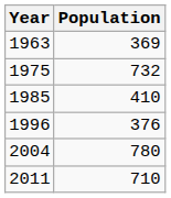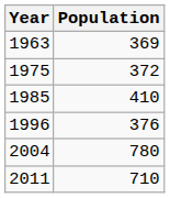 <table class="wikitable" style="line-height:1.1em;">
 <tr>
 <th>Year</th>
 <th>Population</th>
 </tr>
 <tr align="right">
 <td>1963</td>
 <td>369</td>
 </tr>
 <tr align="right">
 <td>1975</td>
-<td>732</td>
+<td>372</td>
 </tr>
 <tr align="right">
 <td>1985</td>
 <td>410</td>
 </tr>
 <tr align="right">
 <td>1996</td>
 <td>376</td>
 </tr>
 <tr align="right">
 <td>2004</td>
 <td>780</td>
 </tr>
 <tr align="right">
 <td>2011</td>
 <td>710</td>
 </tr>
 </table>
